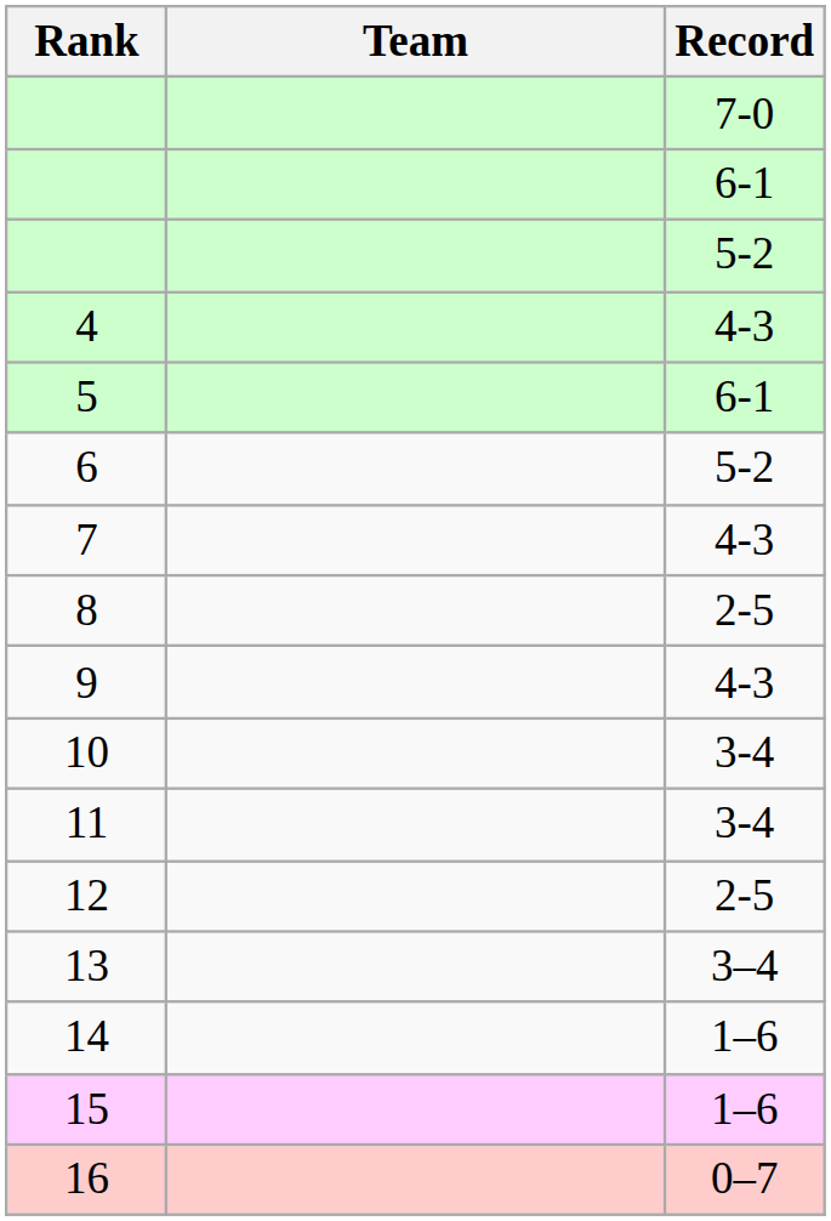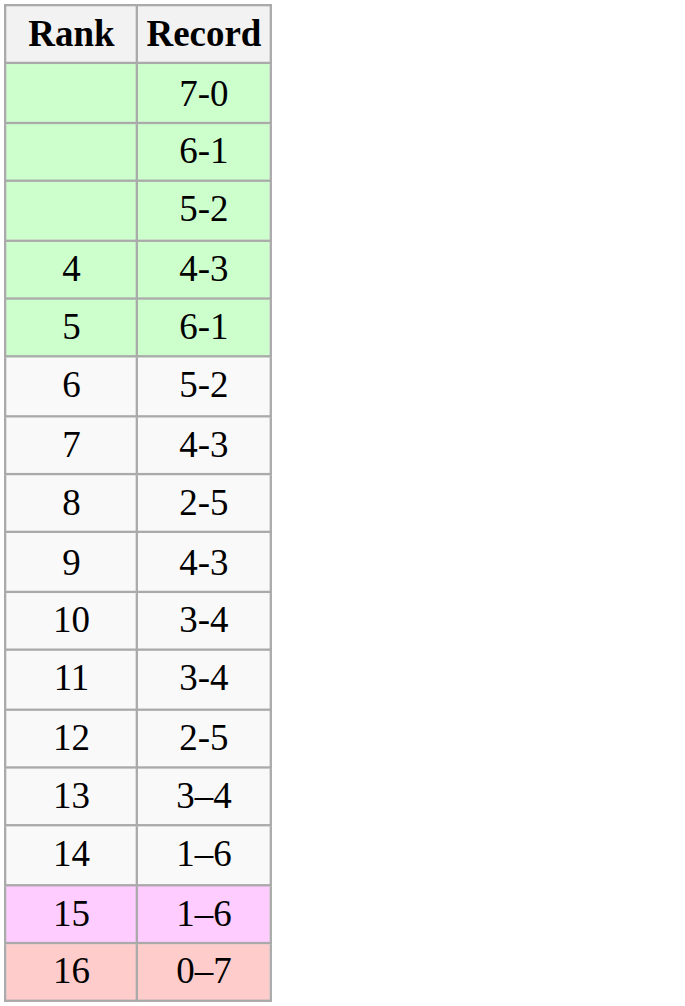 <table class="wikitable" style="text-align: center">
 <tr>
 <th width=50>Rank</th>
-<th width=170>Team</th>
 <th width=50>Record</th>
 </tr>
 <tr bgcolor=#ccffcc>
 <td></td>
-<td align=left></td>
 <td>7-0</td>
 </tr>
 <tr bgcolor=#ccffcc>
 <td></td>
-<td align=left></td>
 <td>6-1</td>
 </tr>
 <tr bgcolor=#ccffcc>
 <td></td>
-<td align=left></td>
 <td>5-2</td>
 </tr>
 <tr bgcolor=#ccffcc>
 <td>4</td>
-<td align=left></td>
 <td>4-3</td>
 </tr>
 <tr bgcolor=#ccffcc>
 <td>5</td>
-<td align=left></td>
 <td>6-1</td>
 </tr>
 <tr>
 <td>6</td>
-<td align=left></td>
 <td>5-2</td>
 </tr>
 <tr>
 <td>7</td>
-<td align=left></td>
 <td>4-3</td>
 </tr>
 <tr>
 <td>8</td>
-<td align=left></td>
 <td>2-5</td>
 </tr>
 <tr>
 <td>9</td>
-<td align=left></td>
 <td>4-3</td>
 </tr>
 <tr>
 <td>10</td>
-<td align=left></td>
 <td>3-4</td>
 </tr>
 <tr>
 <td>11</td>
-<td align=left></td>
 <td>3-4</td>
 </tr>
 <tr>
 <td>12</td>
-<td align=left></td>
 <td>2-5</td>
 </tr>
 <tr>
 <td>13</td>
-<td align=left></td>
 <td>3–4</td>
 </tr>
 <tr>
 <td>14</td>
-<td align=left></td>
 <td>1–6</td>
 </tr>
 <tr bgcolor=#ffccff>
 <td>15</td>
-<td align=left></td>
 <td>1–6</td>
 </tr>
 <tr bgcolor=#ffcccc>
 <td>16</td>
-<td align=left></td>
 <td>0–7</td>
 </tr>
 </table>
